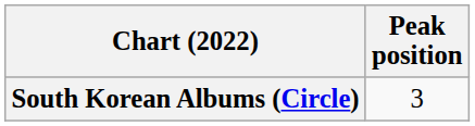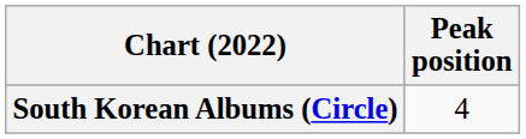 <table class="wikitable plainrowheaders" style="text-align:center">
 <tr>
 <th scope="col">Chart (2022)</th>
 <th scope="col">Peak<br>position</th>
 </tr>
 <tr>
 <th scope="row">South Korean Albums (<a href='#'>Circle</a>)</th>
-<td>3</td>
+<td>4</td>
 </tr>
 </table>
